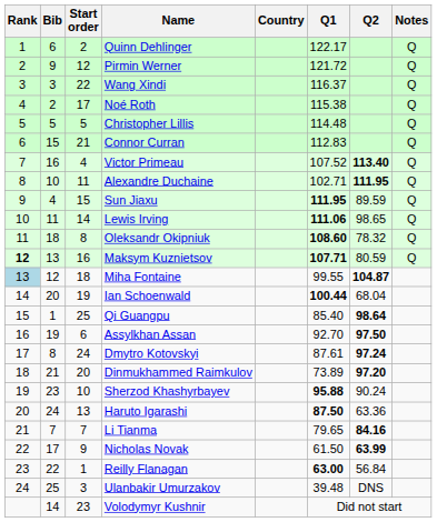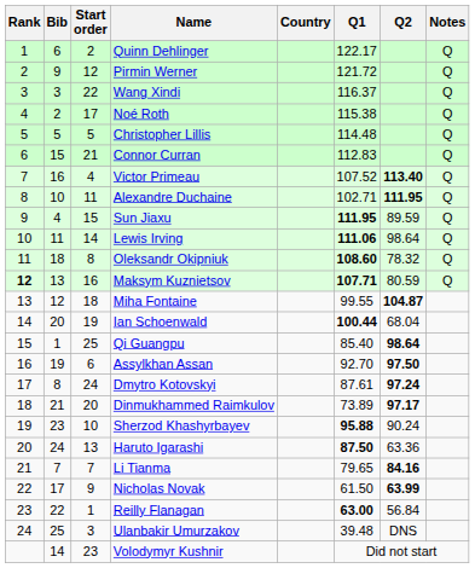 <table class="wikitable sortable" style="text-align:center">
 <tr>
 <th>Rank</th>
 <th>Bib</th>
 <th>Start<br>order</th>
 <th>Name</th>
 <th>Country</th>
 <th>Q1</th>
 <th>Q2</th>
 <th>Notes</th>
 </tr>
 <tr bgcolor=ccffcc>
 <td>1</td>
 <td>6</td>
 <td>2</td>
 <td align=left><a href='#'>Quinn Dehlinger</a></td>
 <td align=left></td>
 <td>122.17</td>
 <td></td>
 <td>Q</td>
 </tr>
 <tr bgcolor=ccffcc>
 <td>2</td>
 <td>9</td>
 <td>12</td>
 <td align=left><a href='#'>Pirmin Werner</a></td>
 <td align=left></td>
 <td>121.72</td>
 <td></td>
 <td>Q</td>
 </tr>
 <tr bgcolor=ccffcc>
 <td>3</td>
 <td>3</td>
 <td>22</td>
 <td align=left><a href='#'>Wang Xindi</a></td>
 <td align=left></td>
 <td>116.37</td>
 <td></td>
 <td>Q</td>
 </tr>
 <tr bgcolor=ccffcc>
 <td>4</td>
 <td>2</td>
 <td>17</td>
 <td align=left><a href='#'>Noé Roth</a></td>
 <td align=left></td>
 <td>115.38</td>
 <td></td>
 <td>Q</td>
 </tr>
 <tr bgcolor=ccffcc>
 <td>5</td>
 <td>5</td>
 <td>5</td>
 <td align=left><a href='#'>Christopher Lillis</a></td>
 <td align=left></td>
 <td>114.48</td>
 <td></td>
 <td>Q</td>
 </tr>
 <tr bgcolor=ccffcc>
 <td>6</td>
 <td>15</td>
 <td>21</td>
 <td align=left><a href='#'>Connor Curran</a></td>
 <td align=left></td>
 <td>112.83</td>
 <td></td>
 <td>Q</td>
 </tr>
 <tr bgcolor=ddffdd>
 <td>7</td>
 <td>16</td>
 <td>4</td>
 <td align=left><a href='#'>Victor Primeau</a></td>
 <td align=left></td>
 <td>107.52</td>
 <td><strong>113.40</strong></td>
 <td>Q</td>
 </tr>
 <tr bgcolor=ddffdd>
 <td>8</td>
 <td>10</td>
 <td>11</td>
 <td align=left><a href='#'>Alexandre Duchaine</a></td>
 <td align=left></td>
 <td>102.71</td>
 <td><strong>111.95</strong></td>
 <td>Q</td>
 </tr>
 <tr bgcolor=ddffdd>
 <td>9</td>
 <td>4</td>
 <td>15</td>
 <td align=left><a href='#'>Sun Jiaxu</a></td>
 <td align=left></td>
 <td><strong>111.95</strong></td>
 <td>89.59</td>
 <td>Q</td>
 </tr>
 <tr bgcolor=ddffdd>
 <td>10</td>
 <td>11</td>
 <td>14</td>
 <td align=left><a href='#'>Lewis Irving</a></td>
 <td align=left></td>
 <td><strong>111.06</strong></td>
-<td>98.65</td>
+<td>98.64</td>
 <td>Q</td>
 </tr>
 <tr bgcolor=ddffdd>
 <td>11</td>
 <td>18</td>
 <td>8</td>
 <td align=left><a href='#'>Oleksandr Okipniuk</a></td>
 <td align=left></td>
 <td><strong>108.60</strong></td>
 <td>78.32</td>
 <td>Q</td>
 </tr>
 <tr bgcolor=ddffdd>
 <td><strong>12</strong></td>
 <td>13</td>
 <td>16</td>
 <td align=left><a href='#'>Maksym Kuznietsov</a></td>
 <td align=left></td>
 <td><strong>107.71</strong></td>
 <td>80.59</td>
 <td>Q</td>
 </tr>
 <tr>
-<td style="background: lightblue;">13</td>
+<td>13</td>
 <td>12</td>
 <td>18</td>
 <td align=left><a href='#'>Miha Fontaine</a></td>
 <td align=left></td>
 <td>99.55</td>
 <td><strong>104.87</strong></td>
 <td></td>
 </tr>
 <tr>
 <td>14</td>
 <td>20</td>
 <td>19</td>
 <td align=left><a href='#'>Ian Schoenwald</a></td>
 <td align=left></td>
 <td><strong>100.44</strong></td>
 <td>68.04</td>
 <td></td>
 </tr>
 <tr>
 <td>15</td>
 <td>1</td>
 <td>25</td>
 <td align=left><a href='#'>Qi Guangpu</a></td>
 <td align=left></td>
 <td>85.40</td>
 <td><strong>98.64</strong></td>
 <td></td>
 </tr>
 <tr>
 <td>16</td>
 <td>19</td>
 <td>6</td>
 <td align=left><a href='#'>Assylkhan Assan</a></td>
 <td align=left></td>
 <td>92.70</td>
 <td><strong>97.50</strong></td>
 <td></td>
 </tr>
 <tr>
 <td>17</td>
 <td>8</td>
 <td>24</td>
 <td align=left><a href='#'>Dmytro Kotovskyi</a></td>
 <td align=left></td>
 <td>87.61</td>
 <td><strong>97.24</strong></td>
 <td></td>
 </tr>
 <tr>
 <td>18</td>
 <td>21</td>
 <td>20</td>
 <td align=left><a href='#'>Dinmukhammed Raimkulov</a></td>
 <td align=left></td>
 <td>73.89</td>
-<td><strong>97.20</strong></td>
+<td><strong>97.17</strong></td>
 <td></td>
 </tr>
 <tr>
 <td>19</td>
 <td>23</td>
 <td>10</td>
 <td align=left><a href='#'>Sherzod Khashyrbayev</a></td>
 <td align=left></td>
 <td><strong>95.88</strong></td>
 <td>90.24</td>
 <td></td>
 </tr>
 <tr>
 <td>20</td>
 <td>24</td>
 <td>13</td>
 <td align=left><a href='#'>Haruto Igarashi</a></td>
 <td align=left></td>
 <td><strong>87.50</strong></td>
 <td>63.36</td>
 <td></td>
 </tr>
 <tr>
 <td>21</td>
 <td>7</td>
 <td>7</td>
 <td align=left><a href='#'>Li Tianma</a></td>
 <td align=left></td>
 <td>79.65</td>
 <td><strong>84.16</strong></td>
 <td></td>
 </tr>
 <tr>
 <td>22</td>
 <td>17</td>
 <td>9</td>
 <td align=left><a href='#'>Nicholas Novak</a></td>
 <td align=left></td>
 <td>61.50</td>
 <td><strong>63.99</strong></td>
 <td></td>
 </tr>
 <tr>
 <td>23</td>
 <td>22</td>
 <td>1</td>
 <td align=left><a href='#'>Reilly Flanagan</a></td>
 <td align=left></td>
 <td><strong>63.00</strong></td>
 <td>56.84</td>
 <td></td>
 </tr>
 <tr>
 <td>24</td>
 <td>25</td>
 <td>3</td>
 <td align=left><a href='#'>Ulanbakir Umurzakov</a></td>
 <td align=left></td>
 <td>39.48</td>
 <td>DNS</td>
 <td></td>
 </tr>
 <tr>
 <td></td>
 <td>14</td>
 <td>23</td>
 <td align=left><a href='#'>Volodymyr Kushnir</a></td>
 <td align=left></td>
 <td colspan=3>Did not start</td>
 </tr>
 </table>
